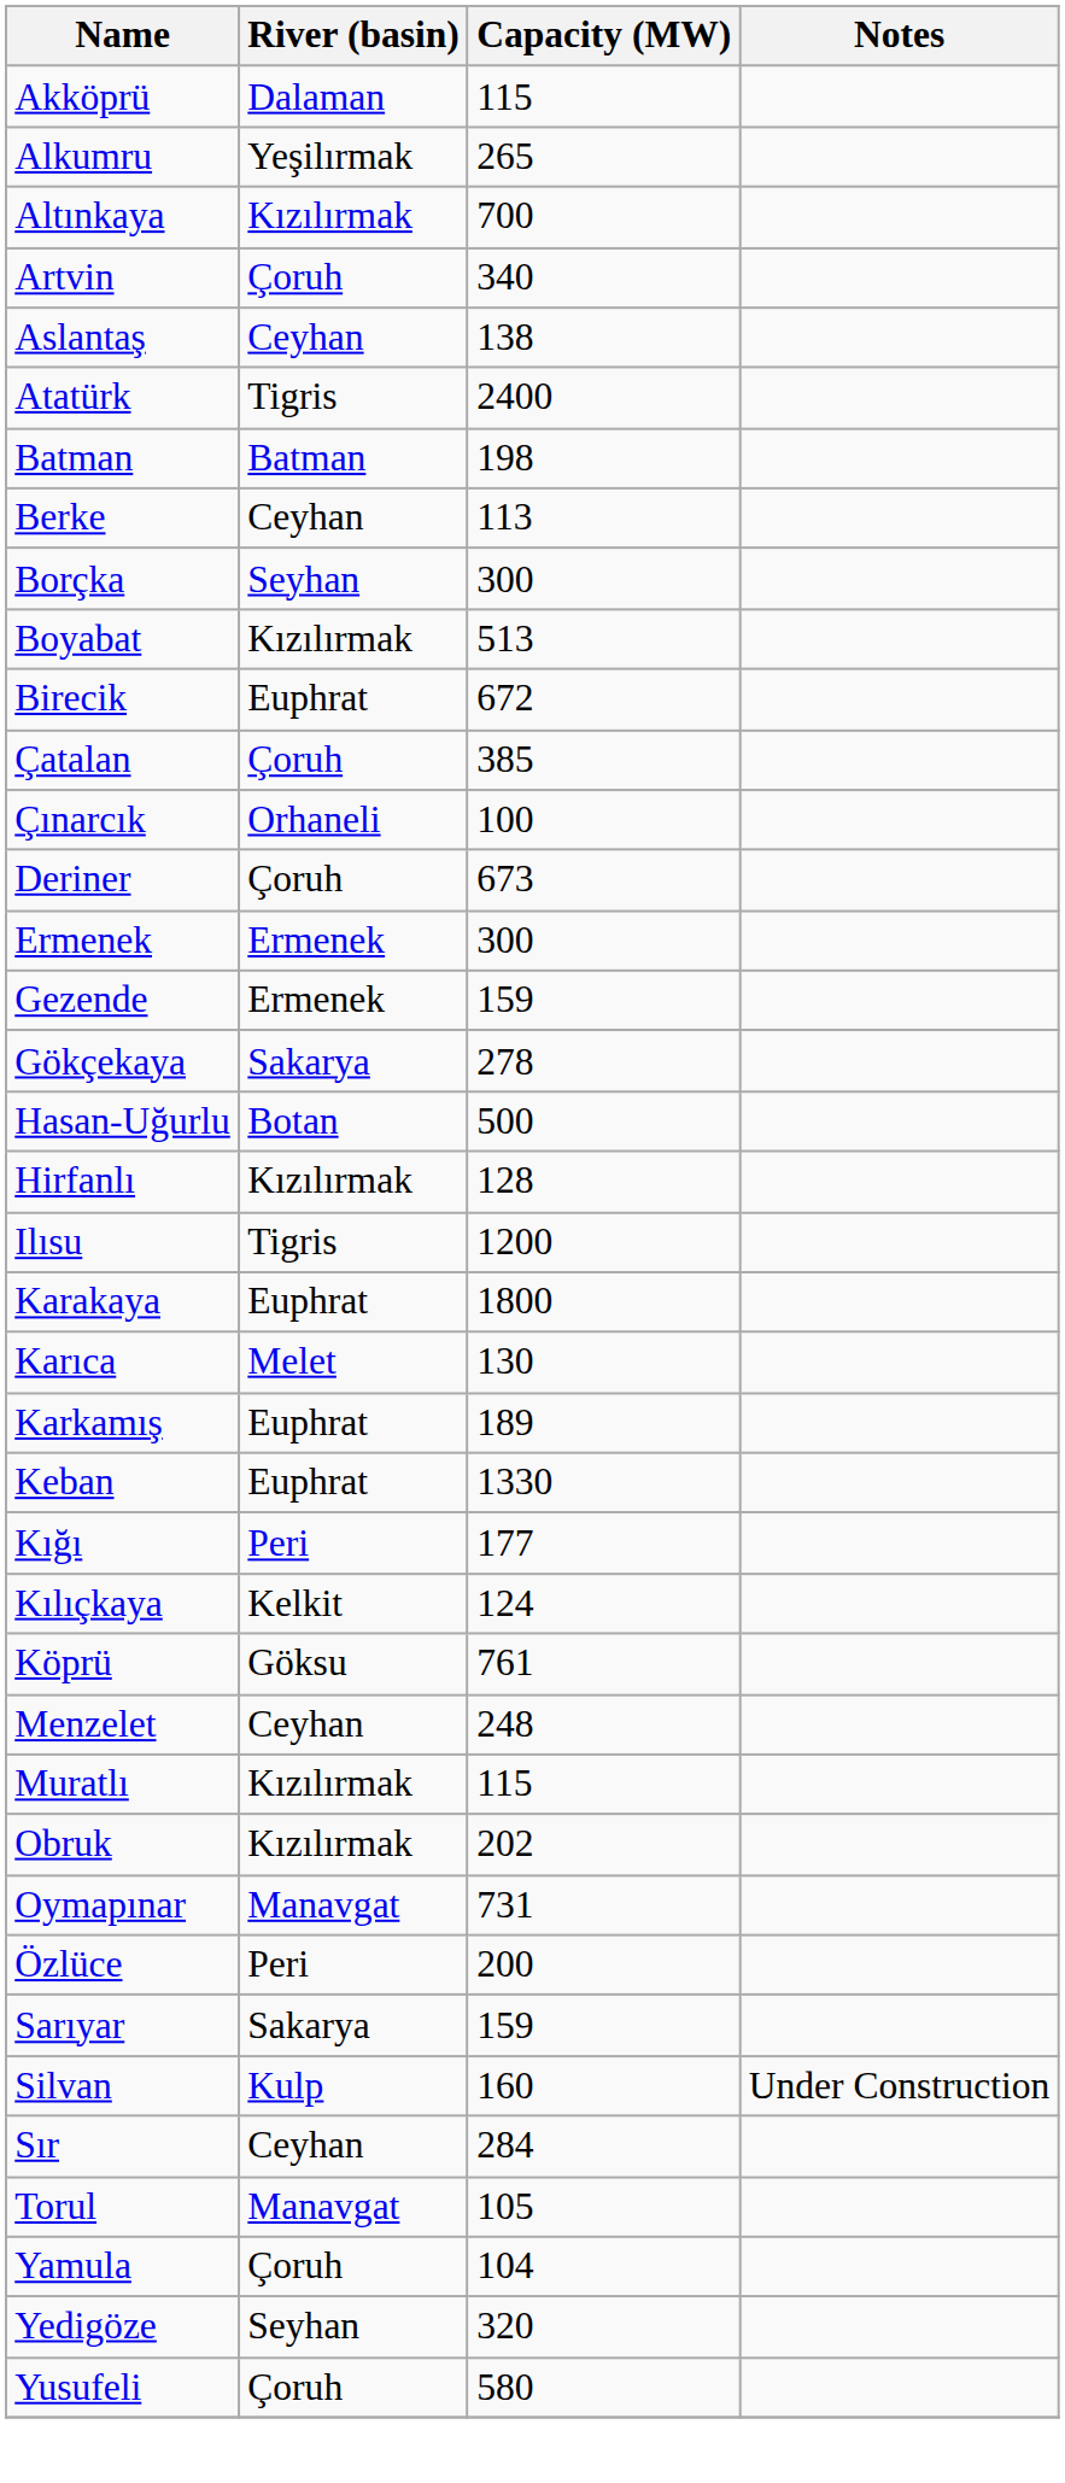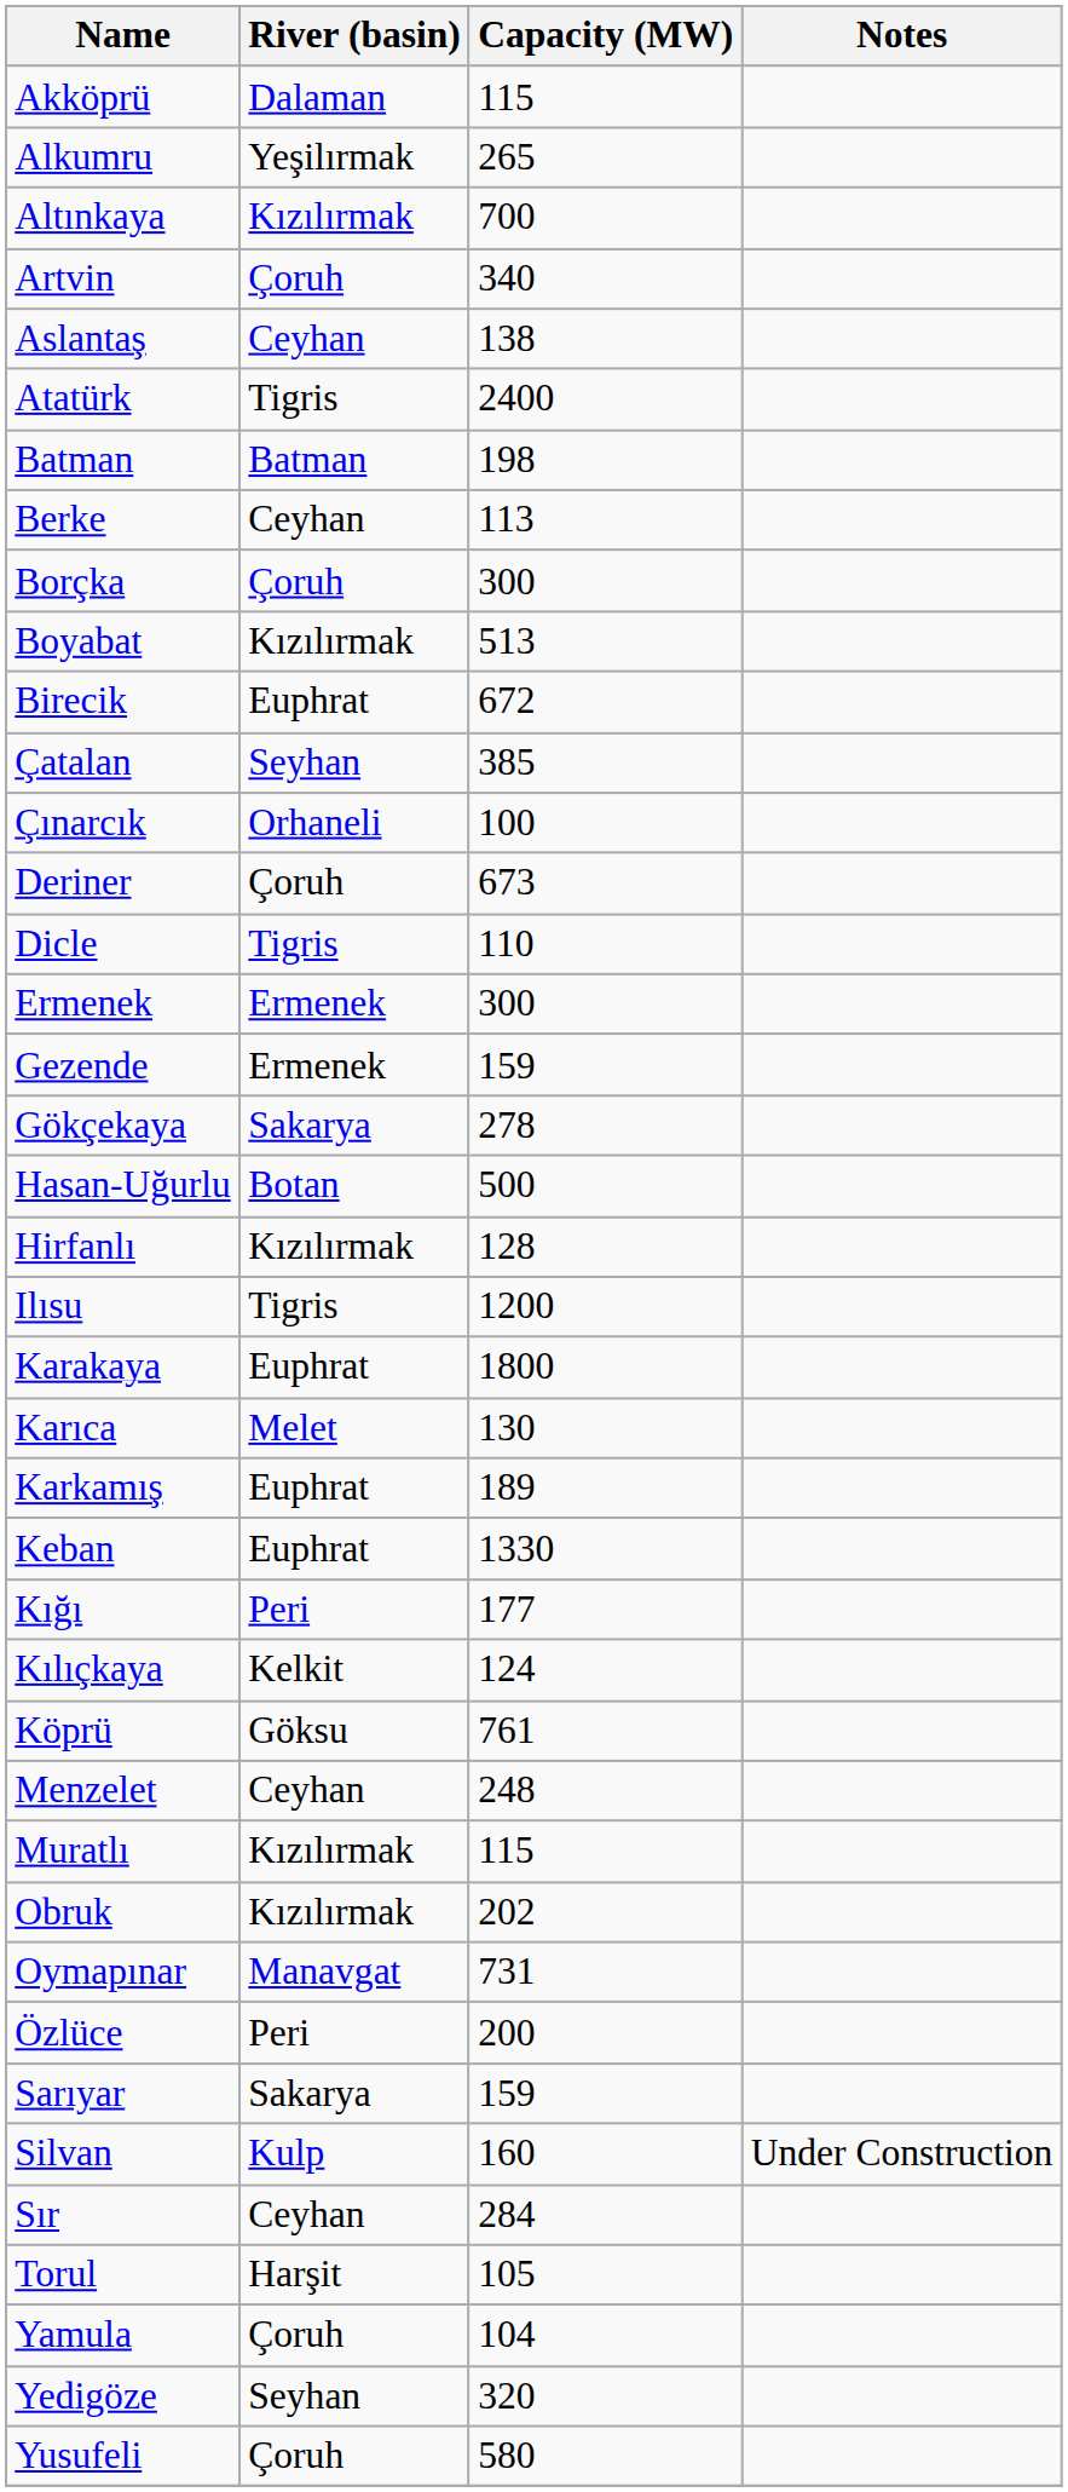 <table class="wikitable sortable">
 <tr>
 <th>Name</th>
 <th>River (basin)</th>
 <th>Capacity (MW)</th>
 <th>Notes</th>
 </tr>
 <tr>
 <td><a href='#'>Akköprü</a></td>
 <td><a href='#'>Dalaman</a></td>
 <td>115</td>
 <td></td>
 </tr>
 <tr>
 <td><a href='#'>Alkumru</a></td>
 <td>Yeşilırmak</td>
 <td>265</td>
 <td></td>
 </tr>
 <tr>
 <td><a href='#'>Altınkaya</a></td>
 <td><a href='#'>Kızılırmak</a></td>
 <td>700</td>
 <td></td>
 </tr>
 <tr>
 <td><a href='#'>Artvin</a></td>
 <td><a href='#'>Çoruh</a></td>
 <td>340</td>
 <td></td>
 </tr>
 <tr>
 <td><a href='#'>Aslantaş</a></td>
 <td><a href='#'>Ceyhan</a></td>
 <td>138</td>
 <td></td>
 </tr>
 <tr>
 <td><a href='#'>Atatürk</a></td>
 <td>Tigris</td>
 <td>2400</td>
 <td></td>
 </tr>
 <tr>
 <td><a href='#'>Batman</a></td>
 <td><a href='#'>Batman</a></td>
 <td>198</td>
 <td></td>
 </tr>
 <tr>
 <td><a href='#'>Berke</a></td>
 <td>Ceyhan</td>
 <td>113</td>
 <td></td>
 </tr>
 <tr>
 <td><a href='#'>Borçka</a></td>
-<td><a href='#'>Seyhan</a></td>
+<td><a href='#'>Çoruh</a></td>
 <td>300</td>
 <td></td>
 </tr>
 <tr>
 <td><a href='#'>Boyabat</a></td>
 <td>Kızılırmak</td>
 <td>513</td>
 <td></td>
 </tr>
 <tr>
 <td><a href='#'>Birecik</a></td>
 <td>Euphrat</td>
 <td>672</td>
 <td></td>
 </tr>
 <tr>
 <td><a href='#'>Çatalan</a></td>
-<td><a href='#'>Çoruh</a></td>
+<td><a href='#'>Seyhan</a></td>
 <td>385</td>
 <td></td>
 </tr>
 <tr>
 <td><a href='#'>Çınarcık</a></td>
 <td><a href='#'>Orhaneli</a></td>
 <td>100</td>
 <td></td>
 </tr>
 <tr>
 <td><a href='#'>Deriner</a></td>
 <td>Çoruh</td>
 <td>673</td>
+<td></td>
+</tr>
+<tr>
+<td><a href='#'>Dicle</a></td>
+<td><a href='#'>Tigris</a></td>
+<td>110</td>
 <td></td>
 </tr>
 <tr>
 <td><a href='#'>Ermenek</a></td>
 <td><a href='#'>Ermenek</a></td>
 <td>300</td>
 <td></td>
 </tr>
 <tr>
 <td><a href='#'>Gezende</a></td>
 <td>Ermenek</td>
 <td>159</td>
 <td></td>
 </tr>
 <tr>
 <td><a href='#'>Gökçekaya</a></td>
 <td><a href='#'>Sakarya</a></td>
 <td>278</td>
 <td></td>
 </tr>
 <tr>
 <td><a href='#'>Hasan-Uğurlu</a></td>
 <td><a href='#'>Botan</a></td>
 <td>500</td>
 <td></td>
 </tr>
 <tr>
 <td><a href='#'>Hirfanlı</a></td>
 <td>Kızılırmak</td>
 <td>128</td>
 <td></td>
 </tr>
 <tr>
 <td><a href='#'>Ilısu</a></td>
 <td>Tigris</td>
 <td>1200</td>
 <td></td>
 </tr>
 <tr>
 <td><a href='#'>Karakaya</a></td>
 <td>Euphrat</td>
 <td>1800</td>
 <td></td>
 </tr>
 <tr>
 <td><a href='#'>Karıca</a></td>
 <td><a href='#'>Melet</a></td>
 <td>130</td>
 <td></td>
 </tr>
 <tr>
 <td><a href='#'>Karkamış</a></td>
 <td>Euphrat</td>
 <td>189</td>
 <td></td>
 </tr>
 <tr>
 <td><a href='#'>Keban</a></td>
 <td>Euphrat</td>
 <td>1330</td>
 <td></td>
 </tr>
 <tr>
 <td><a href='#'>Kığı</a></td>
 <td><a href='#'>Peri</a></td>
 <td>177</td>
 <td></td>
 </tr>
 <tr>
 <td><a href='#'>Kılıçkaya</a></td>
 <td>Kelkit</td>
 <td>124</td>
 <td></td>
 </tr>
 <tr>
 <td><a href='#'>Köprü</a></td>
 <td>Göksu</td>
 <td>761</td>
 <td></td>
 </tr>
 <tr>
 <td><a href='#'>Menzelet</a></td>
 <td>Ceyhan</td>
 <td>248</td>
 <td></td>
 </tr>
 <tr>
 <td><a href='#'>Muratlı</a></td>
 <td>Kızılırmak</td>
 <td>115</td>
 <td></td>
 </tr>
 <tr>
 <td><a href='#'>Obruk</a></td>
 <td>Kızılırmak</td>
 <td>202</td>
 <td></td>
 </tr>
 <tr>
 <td><a href='#'>Oymapınar</a></td>
 <td><a href='#'>Manavgat</a></td>
 <td>731</td>
 <td></td>
 </tr>
 <tr>
 <td><a href='#'>Özlüce</a></td>
 <td>Peri</td>
 <td>200</td>
 <td></td>
 </tr>
 <tr>
 <td><a href='#'>Sarıyar</a></td>
 <td>Sakarya</td>
 <td>159</td>
 <td></td>
 </tr>
 <tr>
 <td><a href='#'>Silvan</a></td>
 <td><a href='#'>Kulp</a></td>
 <td>160</td>
 <td>Under Construction</td>
 </tr>
 <tr>
 <td><a href='#'>Sır</a></td>
 <td>Ceyhan</td>
 <td>284</td>
 <td></td>
 </tr>
 <tr>
 <td><a href='#'>Torul</a></td>
-<td><a href='#'>Manavgat</a></td>
+<td>Harşit</td>
 <td>105</td>
 <td></td>
 </tr>
 <tr>
 <td><a href='#'>Yamula</a></td>
 <td>Çoruh</td>
 <td>104</td>
 <td></td>
 </tr>
 <tr>
 <td><a href='#'>Yedigöze</a></td>
 <td>Seyhan</td>
 <td>320</td>
 <td></td>
 </tr>
 <tr>
 <td><a href='#'>Yusufeli</a></td>
 <td>Çoruh</td>
 <td>580</td>
 <td></td>
 </tr>
 <tr>
 </tr>
 </table>
